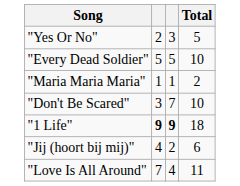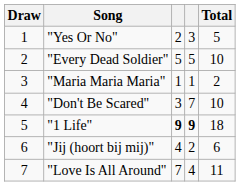 <table class="wikitable plainrowheaders" style="margin: 1em auto 1em auto; text-align:center;">
 <tr>
+<th>Draw</th>
 <th>Song</th>
 <th></th>
 <th></th>
 <th>Total</th>
 </tr>
 <tr>
+<td>1</td>
 <td align="left">"Yes Or No"</td>
 <td>2</td>
 <td>3</td>
 <td>5</td>
 </tr>
 <tr>
+<td>2</td>
 <td align="left">"Every Dead Soldier"</td>
 <td>5</td>
 <td>5</td>
 <td>10</td>
 </tr>
 <tr>
+<td>3</td>
 <td align="left">"Maria Maria Maria"</td>
 <td>1</td>
 <td>1</td>
 <td>2</td>
 </tr>
 <tr>
+<td>4</td>
 <td align="left">"Don't Be Scared"</td>
 <td>3</td>
 <td>7</td>
 <td>10</td>
 </tr>
 <tr>
+<td>5</td>
 <td align="left">"1 Life"</td>
 <td><strong>9</strong></td>
 <td><strong>9</strong></td>
 <td>18</td>
 </tr>
 <tr>
+<td>6</td>
 <td align="left">"Jij (hoort bij mij)"</td>
 <td>4</td>
 <td>2</td>
 <td>6</td>
 </tr>
 <tr>
+<td>7</td>
 <td align="left">"Love Is All Around"</td>
 <td>7</td>
 <td>4</td>
 <td>11</td>
 </tr>
 </table>
